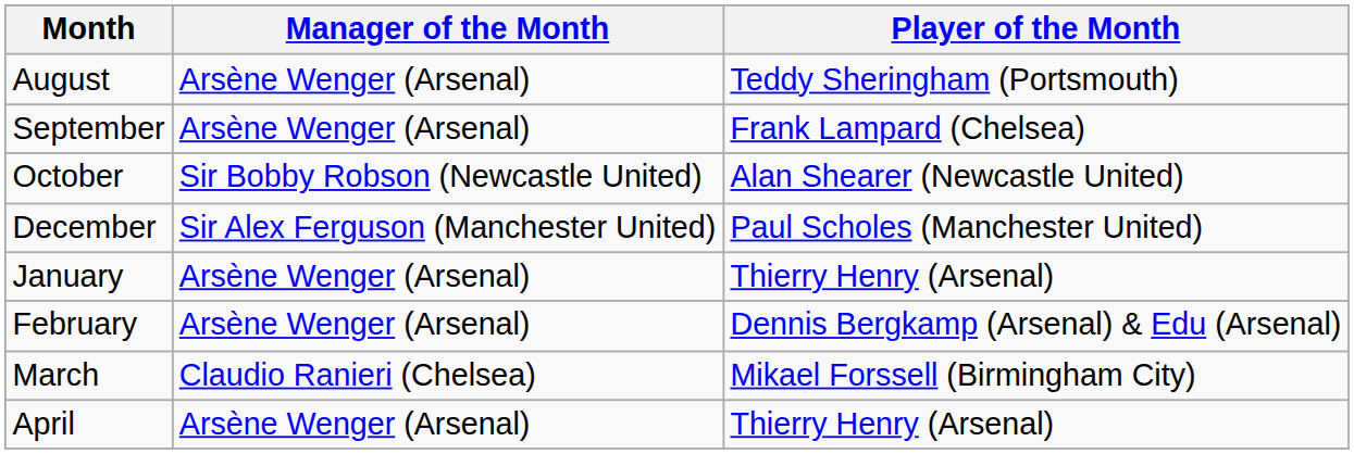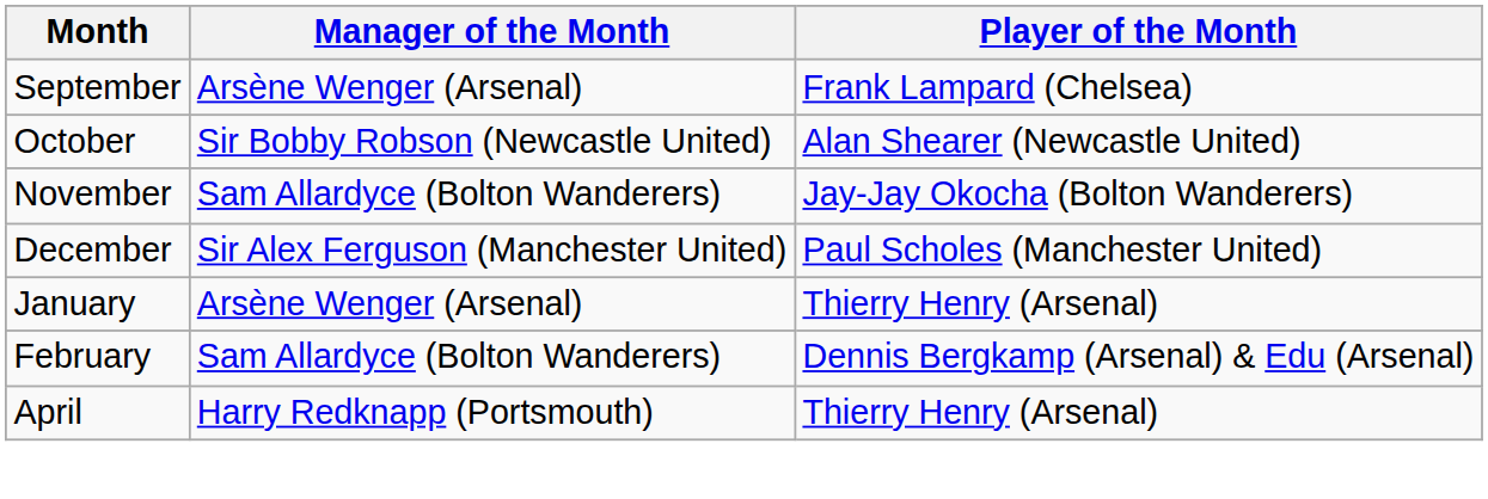 <table class="wikitable">
 <tr>
 <th>Month</th>
 <th><a href='#'>Manager of the Month</a></th>
 <th><a href='#'>Player of the Month</a></th>
-</tr>
-<tr>
-<td>August</td>
-<td><a href='#'>Arsène Wenger</a> (Arsenal)</td>
-<td><a href='#'>Teddy Sheringham</a> (Portsmouth)</td>
 </tr>
 <tr>
 <td>September</td>
 <td><a href='#'>Arsène Wenger</a> (Arsenal)</td>
 <td><a href='#'>Frank Lampard</a> (Chelsea)</td>
 </tr>
 <tr>
 <td>October</td>
 <td><a href='#'>Sir Bobby Robson</a> (Newcastle United)</td>
 <td><a href='#'>Alan Shearer</a> (Newcastle United)</td>
+</tr>
+<tr>
+<td>November</td>
+<td><a href='#'>Sam Allardyce</a> (Bolton Wanderers)</td>
+<td><a href='#'>Jay-Jay Okocha</a> (Bolton Wanderers)</td>
 </tr>
 <tr>
 <td>December</td>
 <td><a href='#'>Sir Alex Ferguson</a> (Manchester United)</td>
 <td><a href='#'>Paul Scholes</a> (Manchester United)</td>
 </tr>
 <tr>
 <td>January</td>
 <td><a href='#'>Arsène Wenger</a> (Arsenal)</td>
 <td><a href='#'>Thierry Henry</a> (Arsenal)</td>
 </tr>
 <tr>
 <td>February</td>
-<td><a href='#'>Arsène Wenger</a> (Arsenal)</td>
+<td><a href='#'>Sam Allardyce</a> (Bolton Wanderers)</td>
 <td><a href='#'>Dennis Bergkamp</a> (Arsenal) & <a href='#'>Edu</a> (Arsenal)</td>
 </tr>
 <tr>
-<td>March</td>
-<td><a href='#'>Claudio Ranieri</a> (Chelsea)</td>
-<td><a href='#'>Mikael Forssell</a> (Birmingham City)</td>
-</tr>
-<tr>
 <td>April</td>
-<td><a href='#'>Arsène Wenger</a> (Arsenal)</td>
+<td><a href='#'>Harry Redknapp</a> (Portsmouth)</td>
 <td><a href='#'>Thierry Henry</a> (Arsenal)</td>
 </tr>
 </table>
